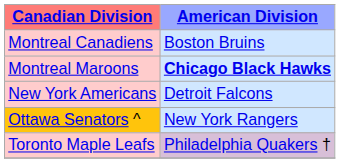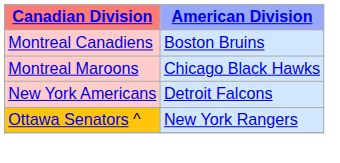 <table class="wikitable">
 <tr>
 <th style="background-color: #FF7B77;"><strong><a href='#'>Canadian Division</a></strong></th>
 <th style="background-color: #99A8FF;"><strong><a href='#'>American Division</a></strong></th>
 </tr>
 <tr>
 <td style="background-color: #FFCCCC;"><a href='#'>Montreal Canadiens</a></td>
 <td style="background-color: #D0E7FF;"><a href='#'>Boston Bruins</a></td>
 </tr>
 <tr>
 <td style="background-color: #FFCCCC;"><a href='#'>Montreal Maroons</a></td>
-<td style="background-color: #D0E7FF;"><strong><a href='#'>Chicago Black Hawks</a></strong></td>
+<td style="background-color: #D0E7FF;"><a href='#'>Chicago Black Hawks</a></td>
 </tr>
 <tr>
 <td style="background-color: #FFCCCC;"><a href='#'>New York Americans</a></td>
 <td style="background-color: #D0E7FF;"><a href='#'>Detroit Falcons</a></td>
 </tr>
 <tr>
 <td style="background-color: #FFC40C;"><a href='#'>Ottawa Senators</a> ^</td>
 <td style="background-color: #D0E7FF;"><a href='#'>New York Rangers</a></td>
 </tr>
 <tr>
-<td style="background-color: #FFCCCC;"><a href='#'>Toronto Maple Leafs</a></td>
-<td style="background-color: #D8BFD8;"><a href='#'>Philadelphia Quakers</a> †</td>
-</tr>
-<tr>
 </tr>
 </table>
